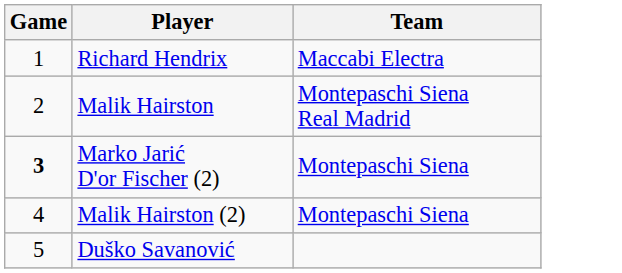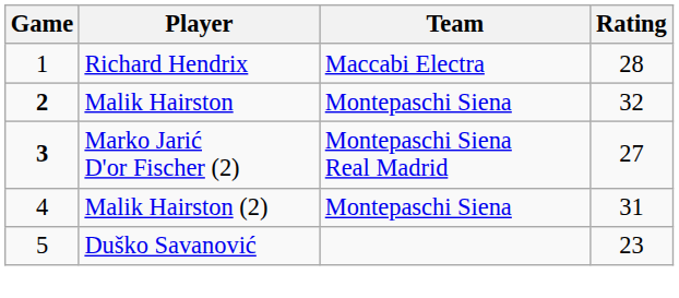 <table class="wikitable sortable" style="text-align: center;">
 <tr>
 <th align="center">Game</th>
 <th align="center" width=150>Player</th>
 <th align="center" width=170>Team</th>
+<th align="center">Rating</th>
 </tr>
 <tr>
 <td>1</td>
 <td align="left"> <a href='#'>Richard Hendrix</a></td>
 <td align="left"> <a href='#'>Maccabi Electra</a></td>
+<td>28</td>
 </tr>
 <tr>
-<td>2</td>
+<td><strong>2</strong></td>
 <td align="left"> <a href='#'>Malik Hairston</a></td>
-<td align="left"> <a href='#'>Montepaschi Siena</a><br> <a href='#'>Real Madrid</a></td>
+<td align="left"> <a href='#'>Montepaschi Siena</a></td>
+<td>32</td>
 </tr>
 <tr>
 <td><strong>3</strong></td>
 <td align="left"> <a href='#'>Marko Jarić</a><br> <a href='#'>D'or Fischer</a> (2)</td>
-<td align="left"> <a href='#'>Montepaschi Siena</a></td>
+<td align="left"> <a href='#'>Montepaschi Siena</a><br> <a href='#'>Real Madrid</a></td>
+<td>27</td>
 </tr>
 <tr>
 <td>4</td>
 <td align="left"> <a href='#'>Malik Hairston</a> (2)</td>
 <td align="left"> <a href='#'>Montepaschi Siena</a></td>
+<td>31</td>
 </tr>
 <tr>
 <td>5</td>
 <td align="left"> <a href='#'>Duško Savanović</a></td>
 <td align="left"></td>
+<td>23</td>
 </tr>
 </table>
